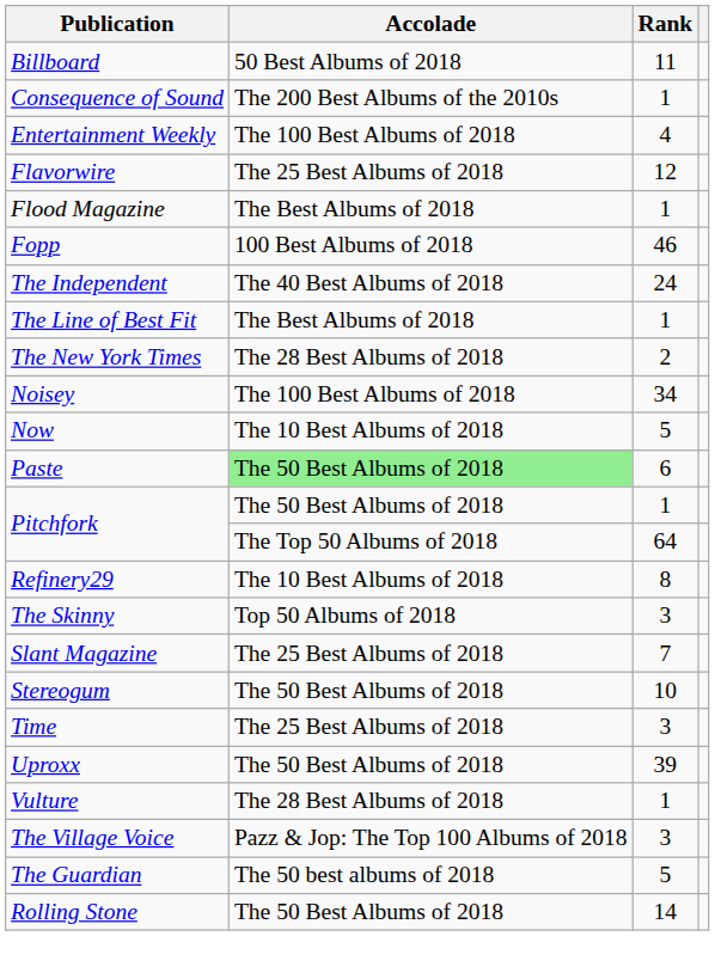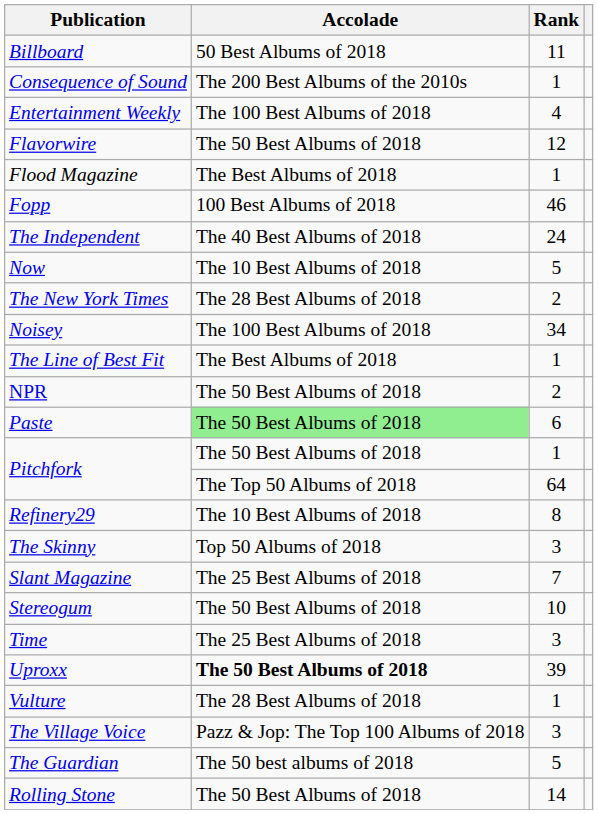 <table class="sortable wikitable">
 <tr>
 <th>Publication</th>
 <th>Accolade</th>
 <th>Rank</th>
 <th class="unsortable"></th>
 </tr>
 <tr>
 <td><em><a href='#'>Billboard</a></em></td>
 <td>50 Best Albums of 2018</td>
 <td style="text-align:center;">11</td>
 <td style="text-align:center;"></td>
 </tr>
 <tr>
 <td><em><a href='#'>Consequence of Sound</a></em></td>
 <td>The 200 Best Albums of the 2010s</td>
 <td style="text-align:center;">1</td>
 <td style="text-align:center;"></td>
 </tr>
 <tr>
 <td><em><a href='#'>Entertainment Weekly</a></em></td>
 <td>The 100 Best Albums of 2018</td>
 <td style="text-align:center;">4</td>
 <td style="text-align:center;"></td>
 </tr>
 <tr>
 <td><em><a href='#'>Flavorwire</a></em></td>
-<td>The 25 Best Albums of 2018</td>
+<td>The 50 Best Albums of 2018</td>
 <td style="text-align:center;">12</td>
 <td style="text-align:center;"></td>
 </tr>
 <tr>
 <td><em>Flood Magazine</em></td>
 <td>The Best Albums of 2018</td>
 <td style="text-align:center;">1</td>
 <td style="text-align:center;"></td>
 </tr>
 <tr>
 <td><em><a href='#'>Fopp</a></em></td>
 <td>100 Best Albums of 2018</td>
 <td style="text-align:center;">46</td>
 <td style="text-align:center;"></td>
 </tr>
 <tr>
 <td><em><a href='#'>The Independent</a></em></td>
 <td>The 40 Best Albums of 2018</td>
 <td style="text-align:center;">24</td>
 <td style="text-align:center;"></td>
 </tr>
 <tr>
-<td><em><a href='#'>The Line of Best Fit</a></em></td>
-<td>The Best Albums of 2018</td>
-<td style="text-align:center;">1</td>
+<td><em><a href='#'>Now</a></em></td>
+<td>The 10 Best Albums of 2018</td>
+<td style="text-align:center;">5</td>
 <td style="text-align:center;"></td>
 </tr>
 <tr>
 <td><em><a href='#'>The New York Times</a></em></td>
 <td>The 28 Best Albums of 2018</td>
 <td style="text-align:center;">2</td>
 <td style="text-align:center;"></td>
 </tr>
 <tr>
 <td><em><a href='#'>Noisey</a></em></td>
 <td>The 100 Best Albums of 2018</td>
 <td style="text-align:center;">34</td>
 <td style="text-align:center;"></td>
 </tr>
 <tr>
-<td><em><a href='#'>Now</a></em></td>
-<td>The 10 Best Albums of 2018</td>
-<td style="text-align:center;">5</td>
+<td><em><a href='#'>The Line of Best Fit</a></em></td>
+<td>The Best Albums of 2018</td>
+<td style="text-align:center;">1</td>
+<td style="text-align:center;"></td>
+</tr>
+<tr>
+<td><a href='#'>NPR</a></td>
+<td>The 50 Best Albums of 2018</td>
+<td style="text-align:center;">2</td>
 <td style="text-align:center;"></td>
 </tr>
 <tr>
 <td><em><a href='#'>Paste</a></em></td>
 <td style="background: lightgreen;">The 50 Best Albums of 2018</td>
 <td style="text-align:center;">6</td>
 <td style="text-align:center;"></td>
 </tr>
 <tr>
 <td rowspan="2"><em><a href='#'>Pitchfork</a></em></td>
 <td>The 50 Best Albums of 2018</td>
 <td style="text-align:center;">1</td>
 <td style="text-align:center;"></td>
 </tr>
 <tr>
 <td>The Top 50 Albums of 2018</td>
 <td style="text-align:center;">64</td>
 <td style="text-align:center;"></td>
 </tr>
 <tr>
 <td><em><a href='#'>Refinery29</a></em></td>
 <td>The 10 Best Albums of 2018</td>
 <td style="text-align:center;">8</td>
 <td style="text-align:center;"></td>
 </tr>
 <tr>
 <td><em><a href='#'>The Skinny</a></em></td>
 <td>Top 50 Albums of 2018</td>
 <td style="text-align:center;">3</td>
 <td style="text-align:center;"></td>
 </tr>
 <tr>
 <td><em><a href='#'>Slant Magazine</a></em></td>
 <td>The 25 Best Albums of 2018</td>
 <td style="text-align:center;">7</td>
 <td style="text-align:center;"></td>
 </tr>
 <tr>
 <td><em><a href='#'>Stereogum</a></em></td>
 <td>The 50 Best Albums of 2018</td>
 <td style="text-align:center;">10</td>
 <td style="text-align:center;"></td>
 </tr>
 <tr>
 <td><em><a href='#'>Time</a></em></td>
 <td>The 25 Best Albums of 2018</td>
 <td style="text-align:center;">3</td>
 <td style="text-align:center;"></td>
 </tr>
 <tr>
 <td><em><a href='#'>Uproxx</a></em></td>
-<td>The 50 Best Albums of 2018</td>
+<td><strong>The 50 Best Albums of 2018</strong></td>
 <td style="text-align:center;">39</td>
 <td style="text-align:center;"></td>
 </tr>
 <tr>
 <td><em><a href='#'>Vulture</a></em></td>
 <td>The 28 Best Albums of 2018</td>
 <td style="text-align:center;">1</td>
 <td style="text-align:center;"></td>
 </tr>
 <tr>
 <td><em><a href='#'>The Village Voice</a></em></td>
 <td>Pazz & Jop: The Top 100 Albums of 2018</td>
 <td style="text-align:center;">3</td>
 <td style="text-align:center;"></td>
 </tr>
 <tr>
 <td><em><a href='#'>The Guardian</a></em></td>
 <td>The 50 best albums of 2018</td>
 <td style="text-align:center;">5</td>
 <td style="text-align:center;"></td>
 </tr>
 <tr>
 <td><em><a href='#'>Rolling Stone</a></em></td>
 <td>The 50 Best Albums of 2018</td>
 <td style="text-align:center;">14</td>
 <td style="text-align:center;"></td>
 </tr>
 </table>
